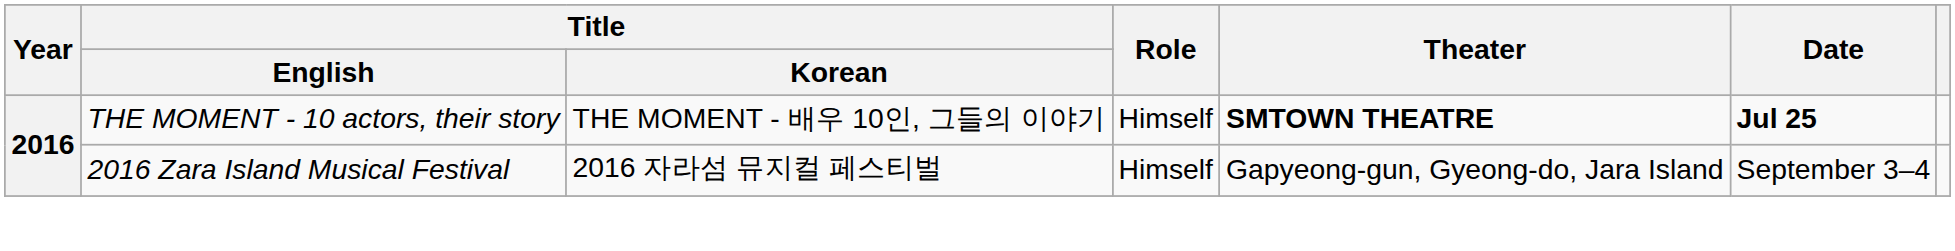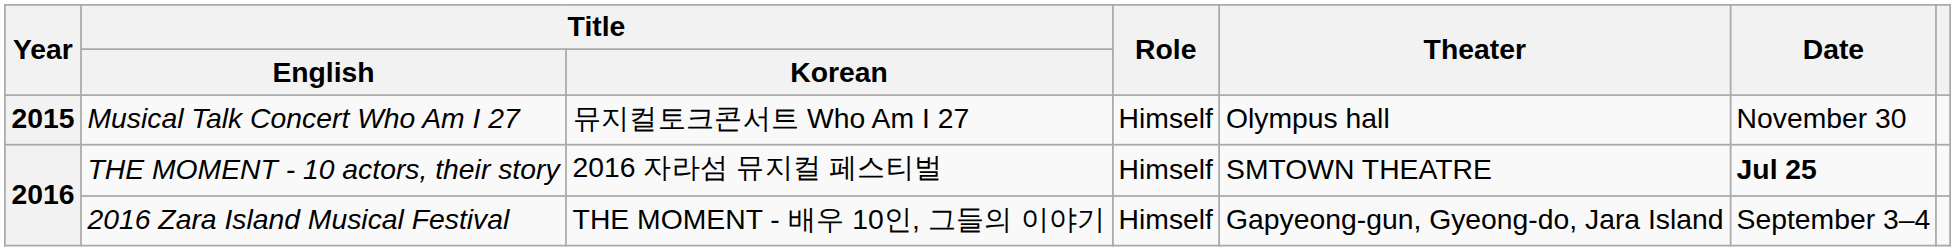 <table class="wikitable sortable plainrowheaders">
 <tr>
 <th scope="col" rowspan="2">Year</th>
 <th scope="col" colspan="2">Title</th>
 <th scope="col" rowspan="2">Role</th>
 <th scope="col" rowspan="2">Theater</th>
 <th scope="col" rowspan="2">Date</th>
 <th scope="col" rowspan="2" class="unsortable"></th>
 </tr>
 <tr>
 <th>English</th>
 <th>Korean</th>
 </tr>
 <tr>
+<th scope="row">2015</th>
+<td><em>Musical Talk Concert Who Am I 27</em></td>
+<td>뮤지컬토크콘서트 Who Am I 27</td>
+<td>Himself</td>
+<td>Olympus hall</td>
+<td>November 30</td>
+<td></td>
+</tr>
+<tr>
 <th scope="row" rowspan="2">2016</th>
 <td><em>THE MOMENT - 10 actors, their story</em></td>
-<td>THE MOMENT - 배우 10인, 그들의 이야기</td>
+<td>2016 자라섬 뮤지컬 페스티벌</td>
 <td>Himself</td>
-<td><strong>SMTOWN THEATRE</strong></td>
+<td>SMTOWN THEATRE</td>
 <td><strong>Jul 25</strong></td>
 <td></td>
 </tr>
 <tr>
 <td><em>2016 Zara Island Musical Festival</em></td>
-<td>2016 자라섬 뮤지컬 페스티벌</td>
+<td>THE MOMENT - 배우 10인, 그들의 이야기</td>
 <td>Himself</td>
 <td>Gapyeong-gun, Gyeong-do, Jara Island</td>
 <td>September 3–4</td>
 <td></td>
 </tr>
 </table>
